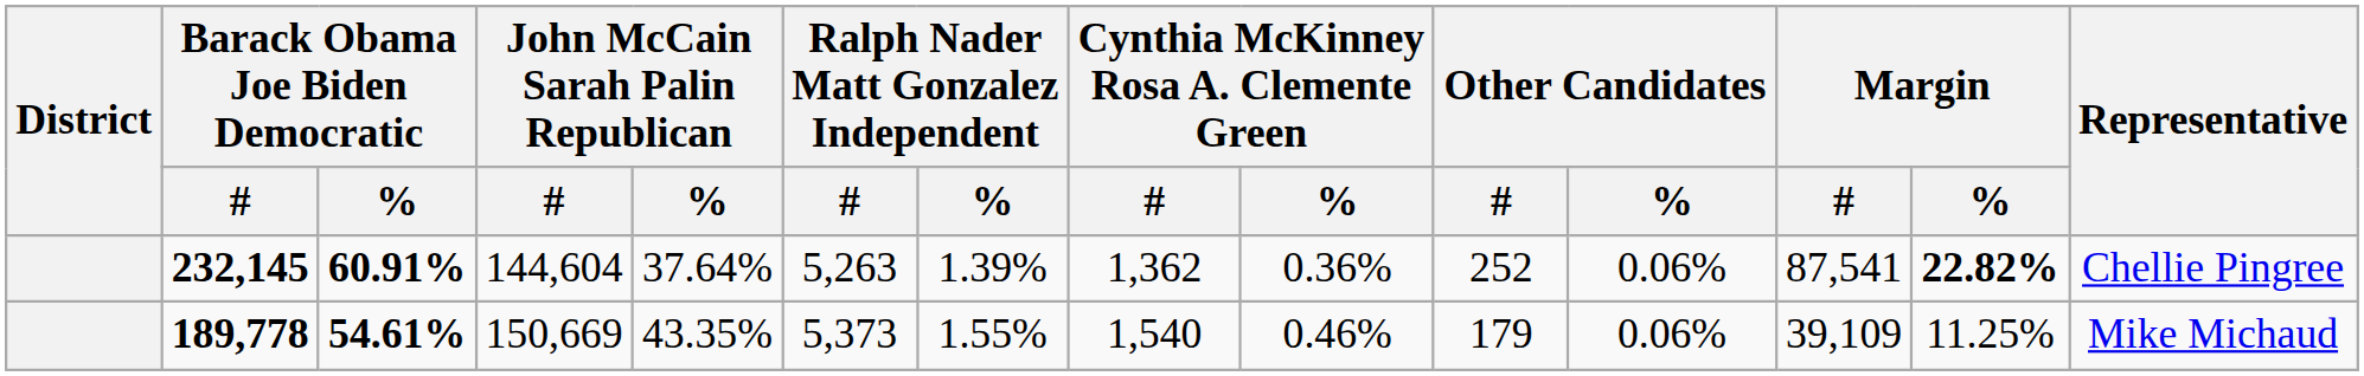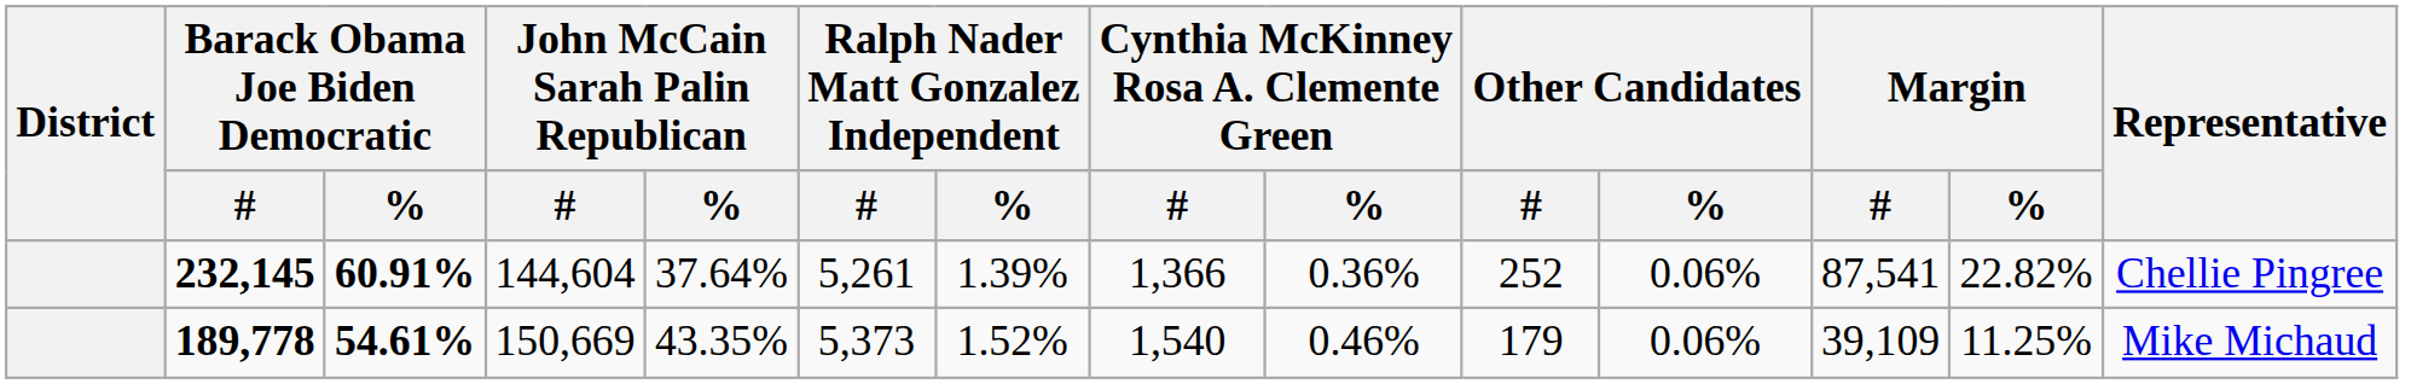 <table class="wikitable">
 <tr>
 <th rowspan="2">District</th>
 <th colspan="2">Barack Obama<br>Joe Biden<br>Democratic</th>
 <th colspan="2">John McCain<br>Sarah Palin<br>Republican</th>
 <th colspan="2">Ralph Nader<br>Matt Gonzalez<br>Independent</th>
 <th colspan="2">Cynthia McKinney<br>Rosa A. Clemente<br>Green</th>
 <th colspan="2">Other Candidates</th>
 <th colspan="2">Margin</th>
 <th rowspan="2">Representative</th>
 </tr>
 <tr>
 <th>#</th>
 <th>%</th>
 <th>#</th>
 <th>%</th>
 <th>#</th>
 <th>%</th>
 <th>#</th>
 <th>%</th>
 <th>#</th>
 <th>%</th>
 <th>#</th>
 <th>%</th>
 </tr>
 <tr align="center">
 <th></th>
 <td><strong>232,145</strong></td>
 <td><strong>60.91%</strong></td>
 <td>144,604</td>
 <td>37.64%</td>
-<td>5,263</td>
+<td>5,261</td>
 <td>1.39%</td>
-<td>1,362</td>
+<td>1,366</td>
 <td>0.36%</td>
 <td>252</td>
 <td>0.06%</td>
 <td>87,541</td>
-<td><strong>22.82%</strong></td>
+<td>22.82%</td>
 <td><a href='#'>Chellie Pingree</a></td>
 </tr>
 <tr align="center">
 <th></th>
 <td><strong>189,778</strong></td>
 <td><strong>54.61%</strong></td>
 <td>150,669</td>
 <td>43.35%</td>
 <td>5,373</td>
-<td>1.55%</td>
+<td>1.52%</td>
 <td>1,540</td>
 <td>0.46%</td>
 <td>179</td>
 <td>0.06%</td>
 <td>39,109</td>
 <td>11.25%</td>
 <td><a href='#'>Mike Michaud</a></td>
 </tr>
 </table>
